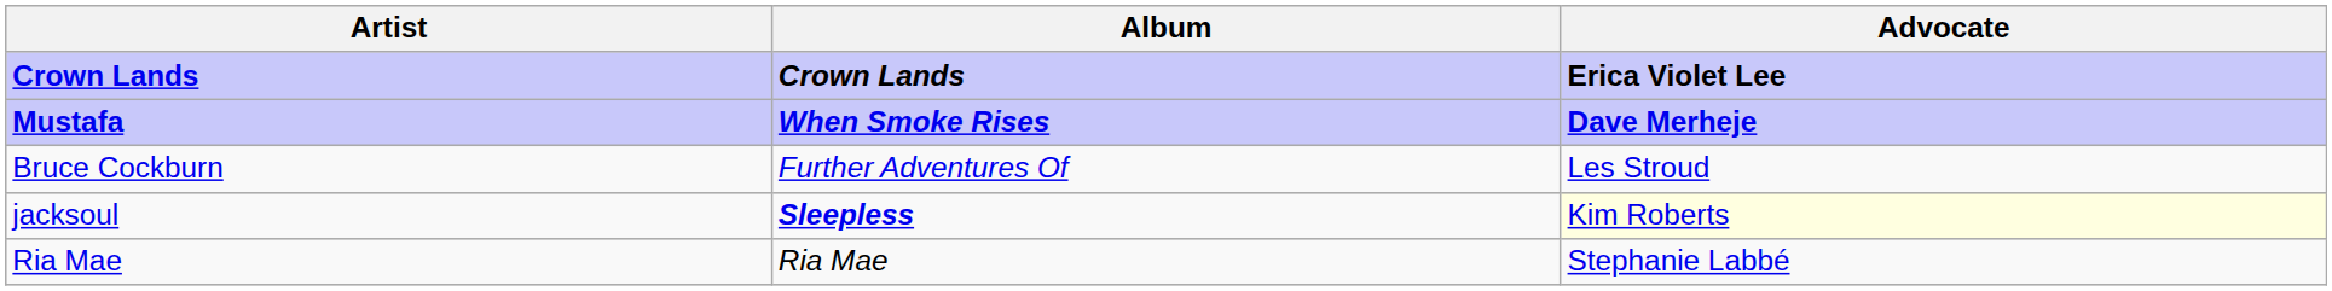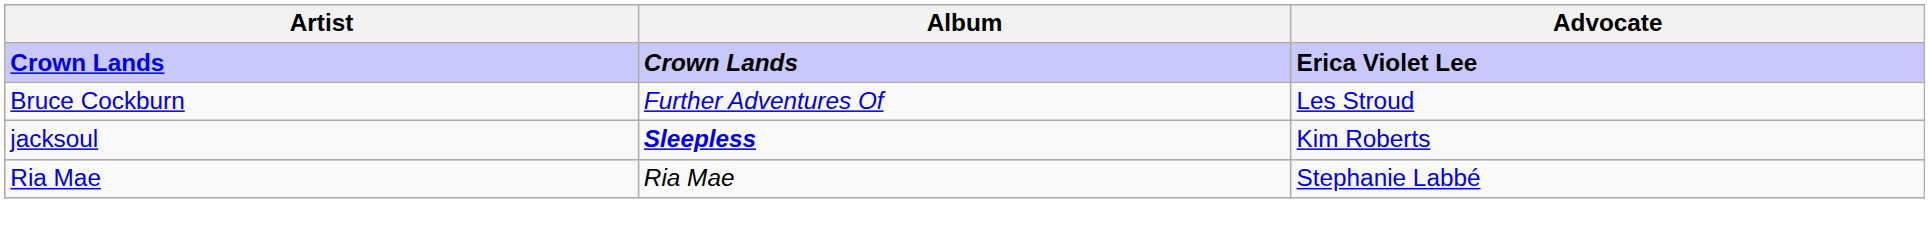 <table class="wikitable" style="width:100%;">
 <tr>
 <th width=33%>Artist</th>
 <th width=34%>Album</th>
 <th width=34%>Advocate</th>
 </tr>
 <tr>
 <td style="background:#C8C8FA"><strong><a href='#'>Crown Lands</a></strong></td>
 <td style="background:#C8C8FA"><strong><em>Crown Lands</em></strong></td>
 <td style="background:#C8C8FA"><strong>Erica Violet Lee</strong></td>
 </tr>
 <tr>
-<td style="background:#C8C8FA"><strong><a href='#'>Mustafa</a></strong></td>
-<td style="background:#C8C8FA"><strong><em><a href='#'>When Smoke Rises</a></em></strong></td>
-<td style="background:#C8C8FA"><strong><a href='#'>Dave Merheje</a></strong></td>
-</tr>
-<tr>
 <td><a href='#'>Bruce Cockburn</a></td>
 <td><em><a href='#'>Further Adventures Of</a></em></td>
 <td><a href='#'>Les Stroud</a></td>
 </tr>
 <tr>
 <td><a href='#'>jacksoul</a></td>
 <td><strong><em><a href='#'>Sleepless</a></em></strong></td>
-<td style="background: lightyellow;"><a href='#'>Kim Roberts</a></td>
+<td><a href='#'>Kim Roberts</a></td>
 </tr>
 <tr>
 <td><a href='#'>Ria Mae</a></td>
 <td><em>Ria Mae</em></td>
 <td><a href='#'>Stephanie Labbé</a></td>
 </tr>
 </table>
